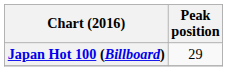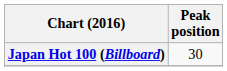 <table class="wikitable plainrowheaders">
 <tr>
 <th>Chart (2016)</th>
 <th>Peak<br>position</th>
 </tr>
 <tr>
 <th scope="row"><a href='#'>Japan Hot 100</a> (<em><a href='#'>Billboard</a></em>)</th>
-<td style="text-align:center;">29</td>
+<td style="text-align:center;">30</td>
 </tr>
 <tr>
 </tr>
 </table>
